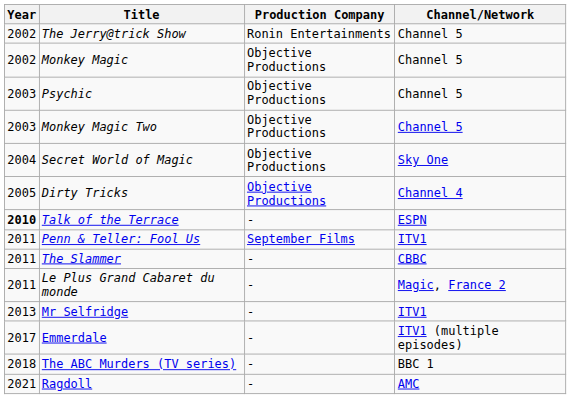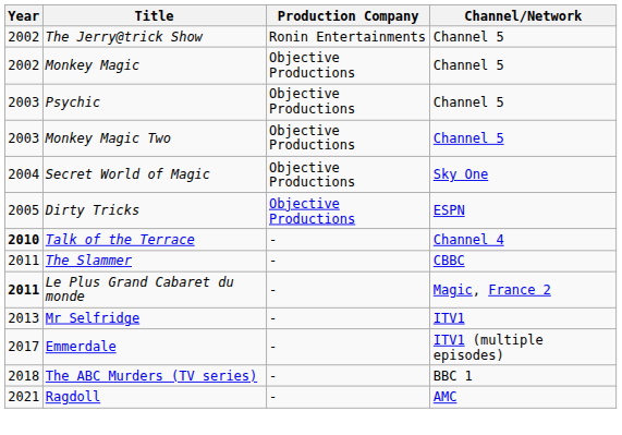 <table class="wikitable">
 <tr>
 <th>Year</th>
 <th>Title</th>
 <th>Production Company</th>
 <th>Channel/Network</th>
 </tr>
 <tr>
 <td>2002</td>
 <td><em>The Jerry@trick Show</em></td>
 <td>Ronin Entertainments</td>
 <td>Channel 5</td>
 </tr>
 <tr>
 <td>2002</td>
 <td><em>Monkey Magic</em></td>
 <td>Objective Productions</td>
 <td>Channel 5</td>
 </tr>
 <tr>
 <td>2003</td>
 <td><em>Psychic</em></td>
 <td>Objective Productions</td>
 <td>Channel 5</td>
 </tr>
 <tr>
 <td>2003</td>
 <td><em>Monkey Magic Two</em></td>
 <td>Objective Productions</td>
 <td><a href='#'>Channel 5</a></td>
 </tr>
 <tr>
 <td>2004</td>
 <td><em>Secret World of Magic</em></td>
 <td>Objective Productions</td>
 <td><a href='#'>Sky One</a></td>
 </tr>
 <tr>
 <td>2005</td>
 <td><em>Dirty Tricks</em></td>
 <td><a href='#'>Objective Productions</a></td>
-<td><a href='#'>Channel 4</a></td>
+<td><a href='#'>ESPN</a></td>
 </tr>
 <tr>
 <td><strong>2010</strong></td>
 <td><em><a href='#'>Talk of the Terrace</a></em></td>
 <td>-</td>
-<td><a href='#'>ESPN</a></td>
-</tr>
-<tr>
-<td>2011</td>
-<td><em><a href='#'>Penn & Teller: Fool Us</a></em></td>
-<td><a href='#'>September Films</a></td>
-<td><a href='#'>ITV1</a></td>
+<td><a href='#'>Channel 4</a></td>
 </tr>
 <tr>
 <td>2011</td>
 <td><em><a href='#'>The Slammer</a></em></td>
 <td>-</td>
 <td><a href='#'>CBBC</a></td>
 </tr>
 <tr>
-<td>2011</td>
+<td><strong>2011</strong></td>
 <td><em>Le Plus Grand Cabaret du monde</em></td>
 <td>-</td>
 <td><a href='#'>Magic</a>, <a href='#'>France 2</a></td>
 </tr>
 <tr>
 <td>2013</td>
 <td><a href='#'>Mr Selfridge</a></td>
 <td>-</td>
 <td><a href='#'>ITV1</a></td>
 </tr>
 <tr>
 <td>2017</td>
 <td><a href='#'>Emmerdale</a></td>
 <td>-</td>
 <td><a href='#'>ITV1</a> (multiple episodes)</td>
 </tr>
 <tr>
 <td>2018</td>
 <td><a href='#'>The ABC Murders (TV series)</a></td>
 <td>-</td>
 <td>BBC 1</td>
 </tr>
 <tr>
 <td>2021</td>
 <td><a href='#'>Ragdoll</a></td>
 <td>-</td>
 <td><a href='#'>AMC</a></td>
 </tr>
 </table>
